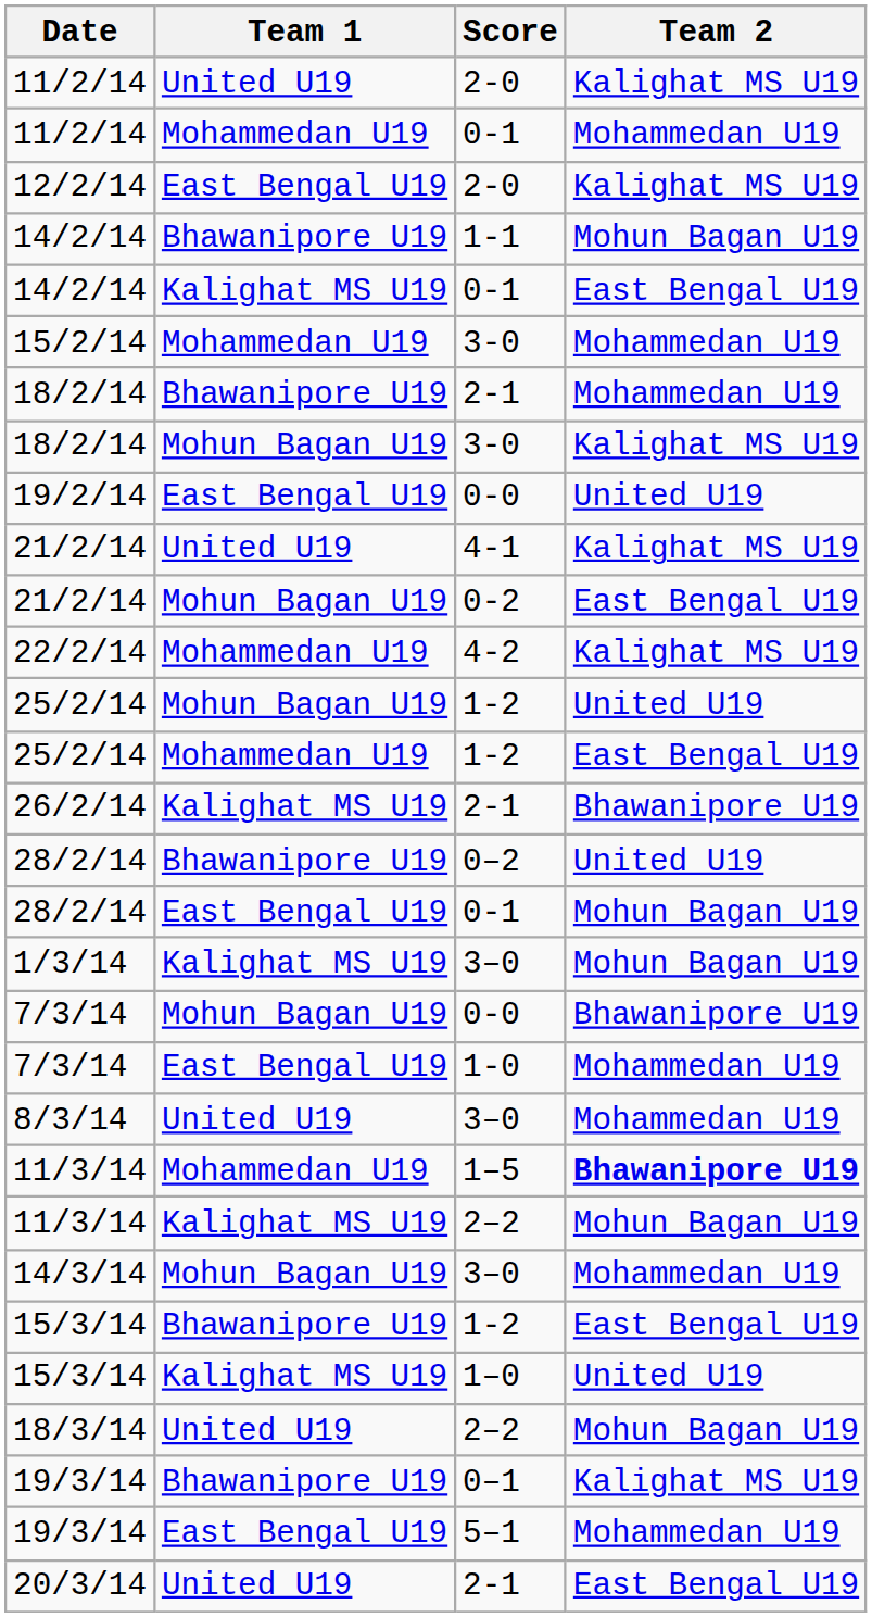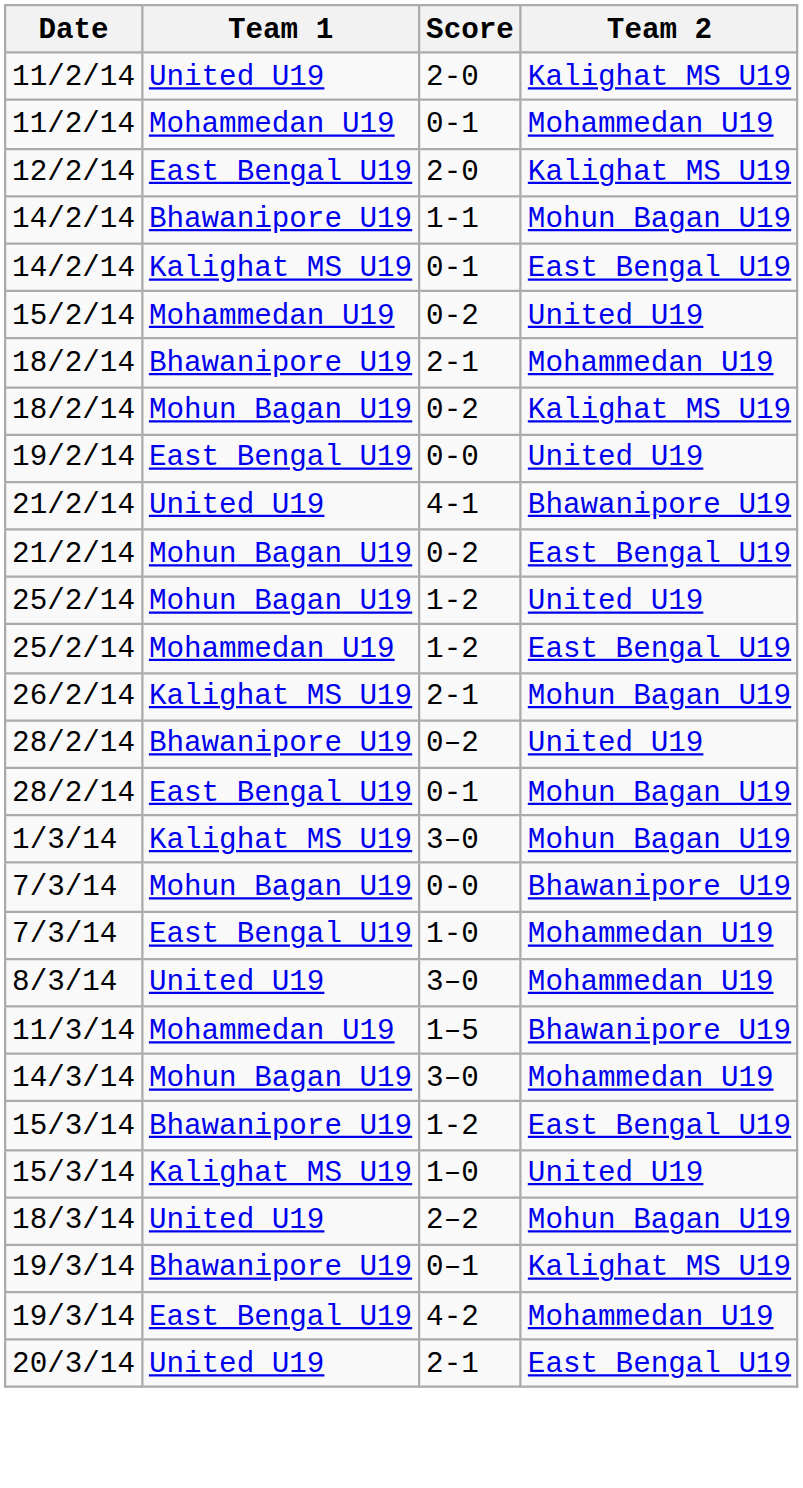 <table class="wikitable">
 <tr>
 <th>Date</th>
 <th>Team 1</th>
 <th>Score</th>
 <th>Team 2</th>
 </tr>
 <tr>
 <td>11/2/14</td>
 <td><a href='#'>United U19</a></td>
 <td>2-0</td>
 <td><a href='#'>Kalighat MS U19</a></td>
 </tr>
 <tr>
 <td>11/2/14</td>
 <td><a href='#'>Mohammedan U19</a></td>
 <td>0-1</td>
 <td><a href='#'>Mohammedan U19</a></td>
 </tr>
 <tr>
 <td>12/2/14</td>
 <td><a href='#'>East Bengal U19</a></td>
 <td>2-0</td>
 <td><a href='#'>Kalighat MS U19</a></td>
 </tr>
 <tr>
 <td>14/2/14</td>
 <td><a href='#'>Bhawanipore U19</a></td>
 <td>1-1</td>
 <td><a href='#'>Mohun Bagan U19</a></td>
 </tr>
 <tr>
 <td>14/2/14</td>
 <td><a href='#'>Kalighat MS U19</a></td>
 <td>0-1</td>
 <td><a href='#'>East Bengal U19</a></td>
 </tr>
 <tr>
 <td>15/2/14</td>
 <td><a href='#'>Mohammedan U19</a></td>
-<td>3-0</td>
-<td><a href='#'>Mohammedan U19</a></td>
+<td>0-2</td>
+<td><a href='#'>United U19</a></td>
 </tr>
 <tr>
 <td>18/2/14</td>
 <td><a href='#'>Bhawanipore U19</a></td>
 <td>2-1</td>
 <td><a href='#'>Mohammedan U19</a></td>
 </tr>
 <tr>
 <td>18/2/14</td>
 <td><a href='#'>Mohun Bagan U19</a></td>
-<td>3-0</td>
+<td>0-2</td>
 <td><a href='#'>Kalighat MS U19</a></td>
 </tr>
 <tr>
 <td>19/2/14</td>
 <td><a href='#'>East Bengal U19</a></td>
 <td>0-0</td>
 <td><a href='#'>United U19</a></td>
 </tr>
 <tr>
 <td>21/2/14</td>
 <td><a href='#'>United U19</a></td>
 <td>4-1</td>
-<td><a href='#'>Kalighat MS U19</a></td>
+<td><a href='#'>Bhawanipore U19</a></td>
 </tr>
 <tr>
 <td>21/2/14</td>
 <td><a href='#'>Mohun Bagan U19</a></td>
 <td>0-2</td>
 <td><a href='#'>East Bengal U19</a></td>
-</tr>
-<tr>
-<td>22/2/14</td>
-<td><a href='#'>Mohammedan U19</a></td>
-<td>4-2</td>
-<td><a href='#'>Kalighat MS U19</a></td>
 </tr>
 <tr>
 <td>25/2/14</td>
 <td><a href='#'>Mohun Bagan U19</a></td>
 <td>1-2</td>
 <td><a href='#'>United U19</a></td>
 </tr>
 <tr>
 <td>25/2/14</td>
 <td><a href='#'>Mohammedan U19</a></td>
 <td>1-2</td>
 <td><a href='#'>East Bengal U19</a></td>
 </tr>
 <tr>
 <td>26/2/14</td>
 <td><a href='#'>Kalighat MS U19</a></td>
 <td>2-1</td>
-<td><a href='#'>Bhawanipore U19</a></td>
+<td><a href='#'>Mohun Bagan U19</a></td>
 </tr>
 <tr>
 <td>28/2/14</td>
 <td><a href='#'>Bhawanipore U19</a></td>
 <td>0–2</td>
 <td><a href='#'>United U19</a></td>
 </tr>
 <tr>
 <td>28/2/14</td>
 <td><a href='#'>East Bengal U19</a></td>
 <td>0-1</td>
 <td><a href='#'>Mohun Bagan U19</a></td>
 </tr>
 <tr>
 <td>1/3/14</td>
 <td><a href='#'>Kalighat MS U19</a></td>
 <td>3–0</td>
 <td><a href='#'>Mohun Bagan U19</a></td>
 </tr>
 <tr>
 <td>7/3/14</td>
 <td><a href='#'>Mohun Bagan U19</a></td>
 <td>0-0</td>
 <td><a href='#'>Bhawanipore U19</a></td>
 </tr>
 <tr>
 <td>7/3/14</td>
 <td><a href='#'>East Bengal U19</a></td>
 <td>1-0</td>
 <td><a href='#'>Mohammedan U19</a></td>
 </tr>
 <tr>
 <td>8/3/14</td>
 <td><a href='#'>United U19</a></td>
 <td>3–0</td>
 <td><a href='#'>Mohammedan U19</a></td>
 </tr>
 <tr>
 <td>11/3/14</td>
 <td><a href='#'>Mohammedan U19</a></td>
 <td>1–5</td>
-<td><strong><a href='#'>Bhawanipore U19</a></strong></td>
-</tr>
-<tr>
-<td>11/3/14</td>
-<td><a href='#'>Kalighat MS U19</a></td>
-<td>2–2</td>
-<td><a href='#'>Mohun Bagan U19</a></td>
+<td><a href='#'>Bhawanipore U19</a></td>
 </tr>
 <tr>
 <td>14/3/14</td>
 <td><a href='#'>Mohun Bagan U19</a></td>
 <td>3–0</td>
 <td><a href='#'>Mohammedan U19</a></td>
 </tr>
 <tr>
 <td>15/3/14</td>
 <td><a href='#'>Bhawanipore U19</a></td>
 <td>1-2</td>
 <td><a href='#'>East Bengal U19</a></td>
 </tr>
 <tr>
 <td>15/3/14</td>
 <td><a href='#'>Kalighat MS U19</a></td>
 <td>1–0</td>
 <td><a href='#'>United U19</a></td>
 </tr>
 <tr>
 <td>18/3/14</td>
 <td><a href='#'>United U19</a></td>
 <td>2–2</td>
 <td><a href='#'>Mohun Bagan U19</a></td>
 </tr>
 <tr>
 <td>19/3/14</td>
 <td><a href='#'>Bhawanipore U19</a></td>
 <td>0–1</td>
 <td><a href='#'>Kalighat MS U19</a></td>
 </tr>
 <tr>
 <td>19/3/14</td>
 <td><a href='#'>East Bengal U19</a></td>
-<td>5–1</td>
+<td>4-2</td>
 <td><a href='#'>Mohammedan U19</a></td>
 </tr>
 <tr>
 <td>20/3/14</td>
 <td><a href='#'>United U19</a></td>
 <td>2-1</td>
 <td><a href='#'>East Bengal U19</a></td>
 </tr>
 </table>
